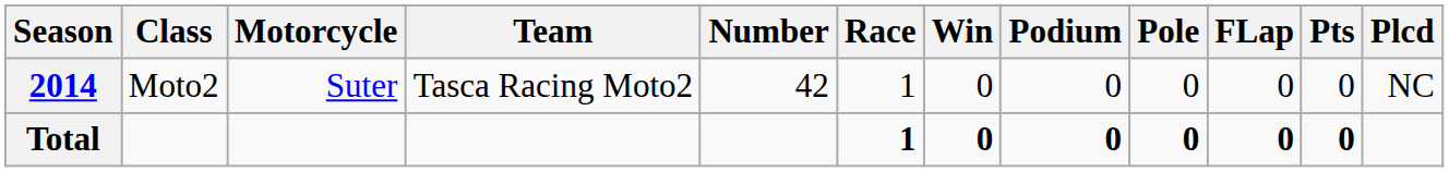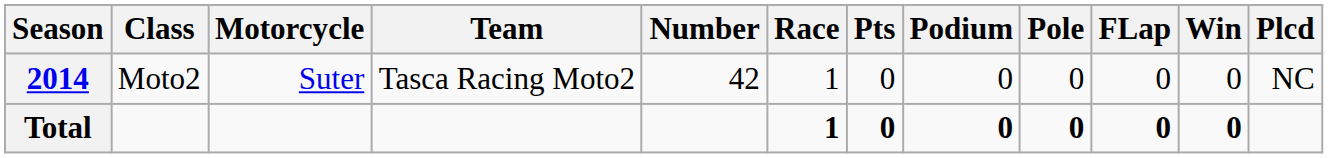 <table class="wikitable">
 <tr>
 <th>Season</th>
 <th>Class</th>
 <th>Motorcycle</th>
 <th>Team</th>
 <th>Number</th>
 <th>Race</th>
-<th>Win</th>
+<th>Pts</th>
 <th>Podium</th>
 <th>Pole</th>
 <th>FLap</th>
-<th>Pts</th>
+<th>Win</th>
 <th>Plcd</th>
 </tr>
 <tr align="right">
 <th><a href='#'>2014</a></th>
 <td>Moto2</td>
 <td><a href='#'>Suter</a></td>
 <td>Tasca Racing Moto2</td>
 <td>42</td>
 <td>1</td>
 <td>0</td>
 <td>0</td>
 <td>0</td>
 <td>0</td>
 <td>0</td>
 <td>NC</td>
 </tr>
 <tr align="right">
 <th>Total</th>
 <td></td>
 <td></td>
 <td></td>
 <td></td>
 <td><strong>1</strong></td>
 <td><strong>0</strong></td>
 <td><strong>0</strong></td>
 <td><strong>0</strong></td>
 <td><strong>0</strong></td>
 <td><strong>0</strong></td>
 <td></td>
 </tr>
 </table>
